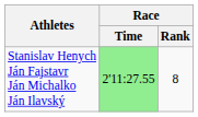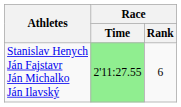 <table class="wikitable" border="1" style="font-size:90%">
 <tr>
 <th rowspan=2>Athletes</th>
 <th colspan=2>Race</th>
 </tr>
 <tr>
 <th>Time</th>
 <th>Rank</th>
 </tr>
 <tr>
 <td><a href='#'>Stanislav Henych</a><br><a href='#'>Ján Fajstavr</a><br><a href='#'>Ján Michalko</a><br><a href='#'>Ján Ilavský</a></td>
 <td align=center style="background: lightgreen;">2'11:27.55</td>
-<td align=center>8</td>
+<td align=center>6</td>
 </tr>
 </table>
